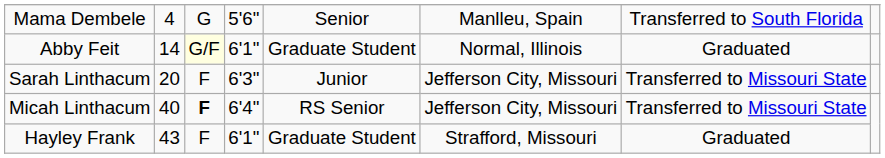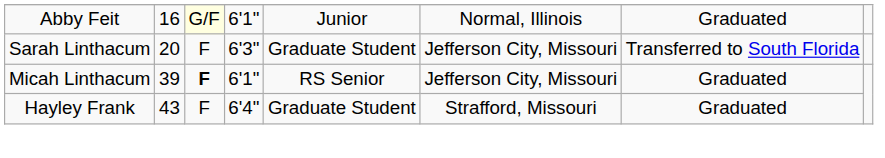 <table class="wikitable sortable" style="text-align: center">
 <tr align=center>
 </tr>
 <tr>
-<td>Mama Dembele</td>
-<td>4</td>
-<td>G</td>
-<td>5'6"</td>
-<td>Senior</td>
-<td>Manlleu, Spain</td>
-<td>Transferred to <a href='#'>South Florida</a></td>
-<td></td>
-</tr>
-<tr>
 <td>Abby Feit</td>
-<td>14</td>
+<td>16</td>
 <td style="background: lightyellow;">G/F</td>
 <td>6'1"</td>
-<td>Graduate Student</td>
+<td>Junior</td>
 <td>Normal, Illinois</td>
 <td>Graduated</td>
 </tr>
 <tr>
 <td>Sarah Linthacum</td>
 <td>20</td>
 <td>F</td>
 <td>6'3"</td>
-<td>Junior</td>
+<td>Graduate Student</td>
 <td>Jefferson City, Missouri</td>
-<td>Transferred to <a href='#'>Missouri State</a></td>
+<td>Transferred to <a href='#'>South Florida</a></td>
 <td></td>
 </tr>
 <tr>
 <td>Micah Linthacum</td>
-<td>40</td>
+<td>39</td>
 <td><strong>F</strong></td>
-<td>6'4"</td>
+<td>6'1"</td>
 <td>RS Senior</td>
 <td>Jefferson City, Missouri</td>
-<td>Transferred to <a href='#'>Missouri State</a></td>
+<td>Graduated</td>
 </tr>
 <tr>
 <td>Hayley Frank</td>
 <td>43</td>
 <td>F</td>
-<td>6'1"</td>
+<td>6'4"</td>
 <td>Graduate Student</td>
 <td>Strafford, Missouri</td>
 <td>Graduated</td>
 </tr>
 </table>
